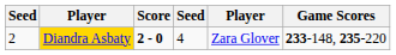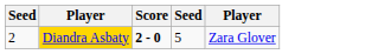 <table class="wikitable">
 <tr>
 <th>Seed</th>
 <th>Player</th>
 <th>Score</th>
 <th>Seed</th>
 <th>Player</th>
-<th>Game Scores</th>
 </tr>
 <tr>
 <td>2</td>
 <td bgcolor="gold"> <a href='#'>Diandra Asbaty</a></td>
 <td><strong>2 - 0</strong></td>
-<td>4</td>
+<td>5</td>
 <td> <a href='#'>Zara Glover</a></td>
-<td><strong>233</strong>-148, <strong>235</strong>-220</td>
 </tr>
 </table>
